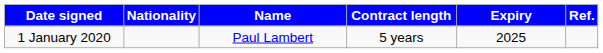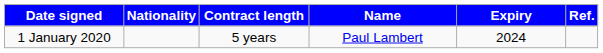 <table class="wikitable"  style="text-align:center; font-size:90%; ">
 <tr>
 <th style="background:blue; color:white; width:120px;">Date signed</th>
 <th style="background:blue; color:white; width:50px;">Nationality</th>
+<th style="background:blue; color:white; width:110px;">Contract length</th>
 <th style="background:blue; color:white; width:150px;">Name</th>
-<th style="background:blue; color:white; width:110px;">Contract length</th>
 <th style="background:blue; color:white; width:110px;">Expiry</th>
 <th style="background:blue; color:white; width:25px;">Ref.</th>
 </tr>
 <tr>
 <td>1 January 2020</td>
 <td></td>
+<td>5 years</td>
 <td><a href='#'>Paul Lambert</a></td>
-<td>5 years</td>
-<td>2025</td>
+<td>2024</td>
 <td></td>
 </tr>
 </table>
